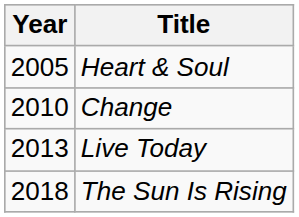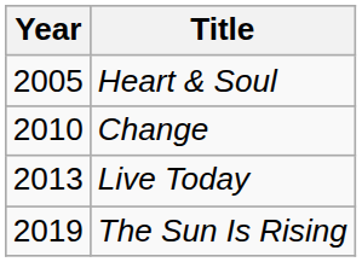 <table class="wikitable">
 <tr>
 <th>Year</th>
 <th>Title</th>
 </tr>
 <tr>
 <td>2005</td>
 <td><em>Heart & Soul</em></td>
 </tr>
 <tr>
 <td>2010</td>
 <td><em>Change</em></td>
 </tr>
 <tr>
 <td>2013</td>
 <td><em>Live Today</em></td>
 </tr>
 <tr>
-<td>2018</td>
+<td>2019</td>
 <td><em>The Sun Is Rising</em></td>
 </tr>
 </table>
